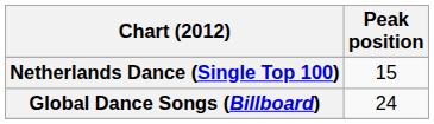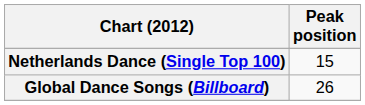 <table class="wikitable sortable plainrowheaders" style="text-align:center;">
 <tr>
 <th>Chart (2012)</th>
 <th>Peak<br>position</th>
 </tr>
 <tr>
 </tr>
 <tr>
 <th scope="row">Netherlands Dance (<a href='#'>Single Top 100</a>)</th>
 <td>15</td>
 </tr>
 <tr>
 <th>Global Dance Songs (<a href='#'><em>Billboard</em></a>)</th>
-<td>24</td>
+<td>26</td>
 </tr>
 <tr>
 </tr>
 </table>
